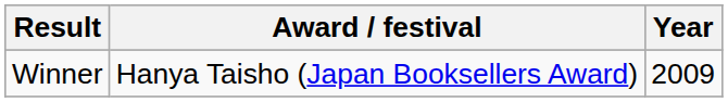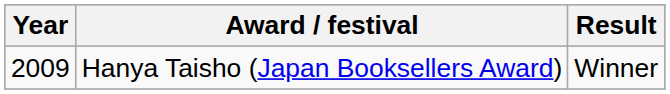 <table class="wikitable">
 <tr>
+<th>Year</th>
+<th>Award / festival</th>
 <th>Result</th>
-<th>Award / festival</th>
-<th>Year</th>
 </tr>
 <tr>
+<td>2009</td>
+<td>Hanya Taisho (<a href='#'>Japan Booksellers Award</a>)</td>
 <td>Winner</td>
-<td>Hanya Taisho (<a href='#'>Japan Booksellers Award</a>)</td>
-<td>2009</td>
 </tr>
 </table>
